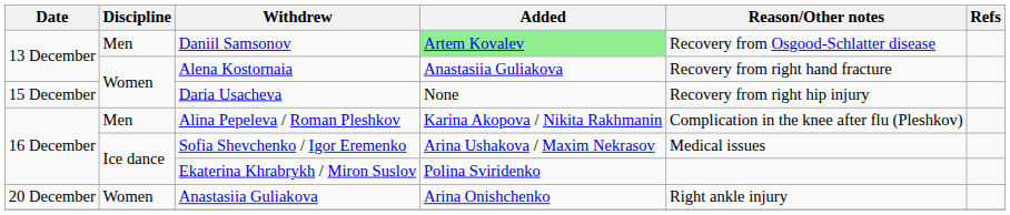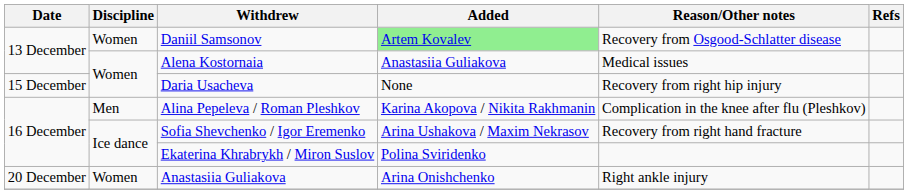 <table class="wikitable sortable">
 <tr>
 <th>Date</th>
 <th>Discipline</th>
 <th>Withdrew</th>
 <th>Added</th>
 <th>Reason/Other notes</th>
 <th>Refs</th>
 </tr>
 <tr>
 <td rowspan=2>13 December</td>
-<td>Men</td>
+<td>Women</td>
 <td><a href='#'>Daniil Samsonov</a></td>
 <td style="background: lightgreen;"><a href='#'>Artem Kovalev</a></td>
 <td>Recovery from <a href='#'>Osgood-Schlatter disease</a></td>
 <td></td>
 </tr>
 <tr>
 <td rowspan=2>Women</td>
 <td><a href='#'>Alena Kostornaia</a></td>
 <td><a href='#'>Anastasiia Guliakova</a></td>
-<td>Recovery from right hand fracture</td>
+<td>Medical issues</td>
 <td></td>
 </tr>
 <tr>
 <td>15 December</td>
 <td><a href='#'>Daria Usacheva</a></td>
 <td>None</td>
 <td>Recovery from right hip injury</td>
 <td></td>
 </tr>
 <tr>
 <td rowspan=3>16 December</td>
 <td>Men</td>
 <td><a href='#'>Alina Pepeleva</a> / <a href='#'>Roman Pleshkov</a></td>
 <td><a href='#'>Karina Akopova</a> / <a href='#'>Nikita Rakhmanin</a></td>
 <td>Complication in the knee after flu (Pleshkov)</td>
 <td></td>
 </tr>
 <tr>
 <td rowspan=2>Ice dance</td>
 <td><a href='#'>Sofia Shevchenko</a> / <a href='#'>Igor Eremenko</a></td>
 <td><a href='#'>Arina Ushakova</a> / <a href='#'>Maxim Nekrasov</a></td>
-<td>Medical issues</td>
+<td>Recovery from right hand fracture</td>
 <td></td>
 </tr>
 <tr>
 <td><a href='#'>Ekaterina Khrabrykh</a> / <a href='#'>Miron Suslov</a></td>
 <td><a href='#'>Polina Sviridenko</a></td>
 <td></td>
 <td></td>
 </tr>
 <tr>
 <td>20 December</td>
 <td>Women</td>
 <td><a href='#'>Anastasiia Guliakova</a></td>
 <td><a href='#'>Arina Onishchenko</a></td>
 <td>Right ankle injury</td>
 <td></td>
 </tr>
 <tr>
 </tr>
 </table>
